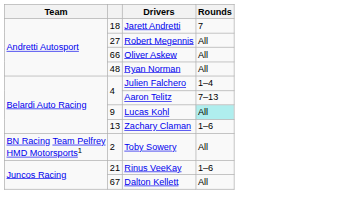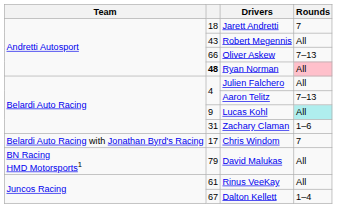 <table class="wikitable sortable" style="font-size:85%">
 <tr>
 <th>Team</th>
 <th></th>
 <th>Drivers</th>
 <th>Rounds</th>
 </tr>
 <tr>
 <td rowspan="4"><a href='#'>Andretti Autosport</a></td>
 <td>18</td>
 <td> <a href='#'>Jarett Andretti</a></td>
 <td>7</td>
 </tr>
 <tr>
-<td>27</td>
+<td>43</td>
 <td> <a href='#'>Robert Megennis</a></td>
 <td>All</td>
 </tr>
 <tr>
 <td>66</td>
 <td> <a href='#'>Oliver Askew</a></td>
-<td>All</td>
+<td>7–13</td>
 </tr>
 <tr>
-<td>48</td>
+<td><strong>48</strong></td>
 <td> <a href='#'>Ryan Norman</a></td>
-<td>All</td>
+<td style="background: pink;">All</td>
 </tr>
 <tr>
 <td rowspan="4"><a href='#'>Belardi Auto Racing</a></td>
 <td rowspan="2">4</td>
 <td> <a href='#'>Julien Falchero</a></td>
-<td>1–4</td>
+<td>All</td>
 </tr>
 <tr>
 <td> <a href='#'>Aaron Telitz</a></td>
 <td>7–13</td>
 </tr>
 <tr>
 <td>9</td>
 <td> <a href='#'>Lucas Kohl</a></td>
 <td style="background: paleturquoise;">All</td>
 </tr>
 <tr>
-<td>13</td>
+<td>31</td>
 <td> <a href='#'>Zachary Claman</a></td>
 <td>1–6</td>
 </tr>
 <tr>
-<td rowspan="1"><a href='#'>BN Racing</a> <a href='#'>Team Pelfrey</a><br><a href='#'>HMD Motorsports</a><sup>1</sup></td>
-<td>2</td>
-<td> <a href='#'>Toby Sowery</a></td>
+<td><a href='#'>Belardi Auto Racing</a> with <a href='#'>Jonathan Byrd's Racing</a></td>
+<td>17</td>
+<td> <a href='#'>Chris Windom</a></td>
+<td>7</td>
+</tr>
+<tr>
+<td rowspan="1"><a href='#'>BN Racing</a><br><a href='#'>HMD Motorsports</a><sup>1</sup></td>
+<td>79</td>
+<td> <a href='#'>David Malukas</a></td>
 <td>All</td>
 </tr>
 <tr>
 <td rowspan="2"><a href='#'>Juncos Racing</a></td>
-<td>21</td>
+<td>61</td>
 <td> <a href='#'>Rinus VeeKay</a></td>
-<td>1–6</td>
+<td>All</td>
 </tr>
 <tr>
 <td>67</td>
 <td> <a href='#'>Dalton Kellett</a></td>
-<td>All</td>
+<td>1–4</td>
 </tr>
 </table>
